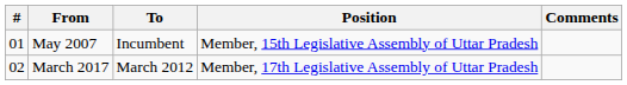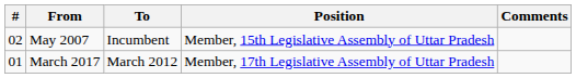 <table class="wikitable sortable">
 <tr>
 <th>#</th>
 <th>From</th>
 <th>To</th>
 <th>Position</th>
 <th>Comments</th>
 </tr>
 <tr>
-<td>01</td>
+<td>02</td>
 <td>May 2007</td>
 <td>Incumbent</td>
 <td>Member, <a href='#'>15th Legislative Assembly of Uttar Pradesh</a></td>
 <td></td>
 </tr>
 <tr>
-<td>02</td>
+<td>01</td>
 <td>March 2017</td>
 <td>March 2012</td>
 <td>Member, <a href='#'>17th Legislative Assembly of Uttar Pradesh</a></td>
 <td></td>
 </tr>
 </table>
